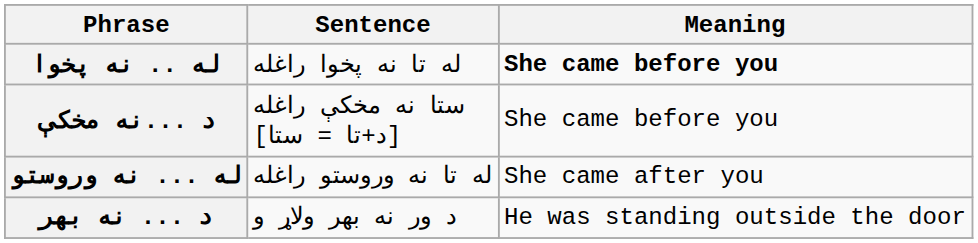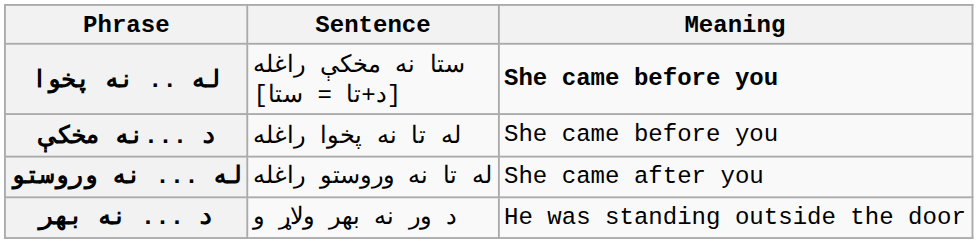 <table class="wikitable">
 <tr>
 <th>Phrase</th>
 <th>Sentence</th>
 <th>Meaning</th>
 </tr>
 <tr>
 <th>له .. نه پخوا</th>
-<td>له تا نه پخوا راغله</td>
+<td>ستا نه مخکې راغله<br>[د+تا = ستا]</td>
 <td><strong>She came before you</strong></td>
 </tr>
 <tr>
 <th>د ...نه مخکې</th>
-<td>ستا نه مخکې راغله<br>[د+تا = ستا]</td>
+<td>له تا نه پخوا راغله</td>
 <td>She came before you</td>
 </tr>
 <tr>
 <th>له ... نه وروستو</th>
 <td>له تا نه وروستو راغله</td>
 <td>She came after you</td>
 </tr>
 <tr>
 <th>د ... نه بهر</th>
 <td>د ور نه بهر ولاړ و</td>
 <td>He was standing outside the door</td>
 </tr>
 </table>
